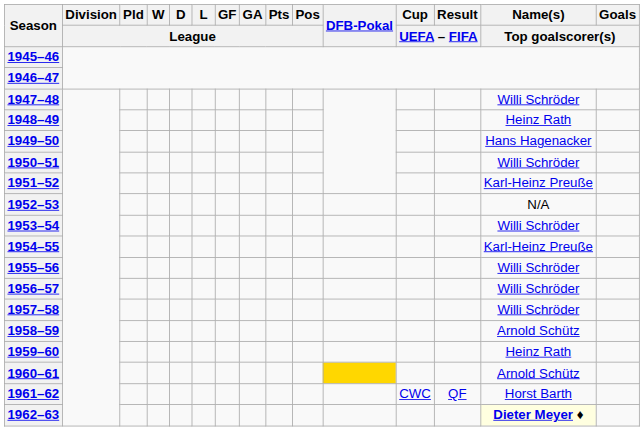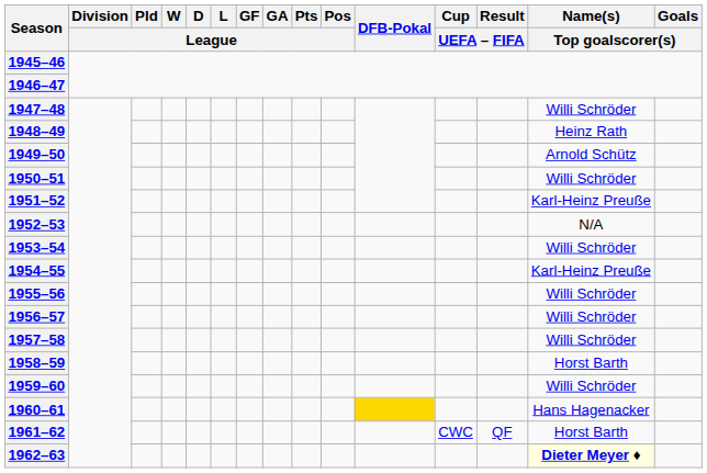 <table class="wikitable sortable" style="text-align: center">
 <tr>
 <th rowspan="2" scope="col">Season</th>
 <th scope="col">Division</th>
 <th style="width:20px;" scope="col">Pld</th>
 <th style="width:20px;" scope="col">W</th>
 <th style="width:20px;" scope="col">D</th>
 <th style="width:20px;" scope="col">L</th>
 <th style="width:20px;" scope="col">GF</th>
 <th style="width:20px;" scope="col">GA</th>
 <th style="width:20px;" scope="col">Pts</th>
 <th style="width:20px;" scope="col">Pos</th>
 <th rowspan="2" scope="col"><a href='#'>DFB-Pokal</a></th>
 <th scope="col">Cup</th>
 <th scope="col">Result</th>
 <th scope="col">Name(s)</th>
 <th scope="col">Goals</th>
 </tr>
 <tr class="unsortable">
 <th colspan="9" scope="col">League</th>
 <th colspan="2" scope="col"><a href='#'>UEFA</a> – <a href='#'>FIFA</a></th>
 <th colspan="2" scope="col">Top goalscorer(s)</th>
 </tr>
 <tr>
 <th scope="row"><a href='#'>1945–46</a></th>
 <td style="text-align:center;" rowspan="2" colspan="14"><em></em></td>
 </tr>
 <tr>
 <th scope="row"><a href='#'>1946–47</a></th>
 </tr>
 <tr>
 <th scope="row"><a href='#'>1947–48</a></th>
 <td style="text-align:left;" rowspan="16"></td>
 <td></td>
 <td></td>
 <td></td>
 <td></td>
 <td></td>
 <td></td>
 <td></td>
 <td></td>
 <td style="color:Grey" rowspan="5"></td>
 <td></td>
 <td></td>
 <td style="text-align:centre"><a href='#'>Willi Schröder</a></td>
 <td></td>
 </tr>
 <tr>
 <th scope="row"><a href='#'>1948–49</a></th>
 <td></td>
 <td></td>
 <td></td>
 <td></td>
 <td></td>
 <td></td>
 <td></td>
 <td></td>
 <td></td>
 <td></td>
 <td style="text-align:centre"><a href='#'>Heinz Rath</a></td>
 <td></td>
 </tr>
 <tr>
 <th scope="row"><a href='#'>1949–50</a></th>
 <td></td>
 <td></td>
 <td></td>
 <td></td>
 <td></td>
 <td></td>
 <td></td>
 <td></td>
 <td></td>
 <td></td>
-<td style="text-align:centre"><a href='#'>Hans Hagenacker</a></td>
+<td style="text-align:centre"><a href='#'>Arnold Schütz</a></td>
 <td></td>
 </tr>
 <tr>
 <th scope="row"><a href='#'>1950–51</a></th>
 <td></td>
 <td></td>
 <td></td>
 <td></td>
 <td></td>
 <td></td>
 <td></td>
 <td></td>
 <td></td>
 <td></td>
 <td style="text-align:centre"><a href='#'>Willi Schröder</a></td>
 <td></td>
 </tr>
 <tr>
 <th scope="row"><a href='#'>1951–52</a></th>
 <td></td>
 <td></td>
 <td></td>
 <td></td>
 <td></td>
 <td></td>
 <td></td>
 <td></td>
 <td></td>
 <td></td>
 <td style="text-align:centre"><a href='#'>Karl-Heinz Preuße</a></td>
 <td></td>
 </tr>
 <tr>
 <th scope="row"><a href='#'>1952–53</a></th>
 <td></td>
 <td></td>
 <td></td>
 <td></td>
 <td></td>
 <td></td>
 <td></td>
 <td></td>
 <td></td>
 <td></td>
 <td></td>
 <td style="text-align:centre">N/A</td>
 <td></td>
 </tr>
 <tr>
 <th scope="row"><a href='#'>1953–54</a></th>
 <td></td>
 <td></td>
 <td></td>
 <td></td>
 <td></td>
 <td></td>
 <td></td>
 <td></td>
 <td></td>
 <td></td>
 <td></td>
 <td style="text-align:centre"><a href='#'>Willi Schröder</a></td>
 <td></td>
 </tr>
 <tr>
 <th scope="row"><a href='#'>1954–55</a></th>
 <td></td>
 <td></td>
 <td></td>
 <td></td>
 <td></td>
 <td></td>
 <td></td>
 <td></td>
 <td></td>
 <td></td>
 <td></td>
 <td style="text-align:centre"><a href='#'>Karl-Heinz Preuße</a></td>
 <td></td>
 </tr>
 <tr>
 <th scope="row"><a href='#'>1955–56</a></th>
 <td></td>
 <td></td>
 <td></td>
 <td></td>
 <td></td>
 <td></td>
 <td></td>
 <td></td>
 <td></td>
 <td></td>
 <td></td>
 <td style="text-align:centre"><a href='#'>Willi Schröder</a></td>
 <td></td>
 </tr>
 <tr>
 <th scope="row"><a href='#'>1956–57</a></th>
 <td></td>
 <td></td>
 <td></td>
 <td></td>
 <td></td>
 <td></td>
 <td></td>
 <td></td>
 <td></td>
 <td></td>
 <td></td>
 <td style="text-align:centre"><a href='#'>Willi Schröder</a></td>
 <td></td>
 </tr>
 <tr>
 <th scope="row"><a href='#'>1957–58</a></th>
 <td></td>
 <td></td>
 <td></td>
 <td></td>
 <td></td>
 <td></td>
 <td></td>
 <td></td>
 <td></td>
 <td></td>
 <td></td>
 <td style="text-align:centre"><a href='#'>Willi Schröder</a></td>
 <td></td>
 </tr>
 <tr>
 <th scope="row"><a href='#'>1958–59</a></th>
 <td></td>
 <td></td>
 <td></td>
 <td></td>
 <td></td>
 <td></td>
 <td></td>
 <td></td>
 <td></td>
 <td></td>
 <td></td>
-<td style="text-align:centre"><a href='#'>Arnold Schütz</a></td>
+<td style="text-align:centre"><a href='#'>Horst Barth</a></td>
 <td></td>
 </tr>
 <tr>
 <th scope="row"><a href='#'>1959–60</a></th>
 <td></td>
 <td></td>
 <td></td>
 <td></td>
 <td></td>
 <td></td>
 <td></td>
 <td></td>
 <td></td>
 <td></td>
 <td></td>
-<td style="text-align:centre"><a href='#'>Heinz Rath</a></td>
+<td style="text-align:centre"><a href='#'>Willi Schröder</a></td>
 <td></td>
 </tr>
 <tr>
 <th scope="row"><a href='#'>1960–61</a></th>
 <td></td>
 <td></td>
 <td></td>
 <td></td>
 <td></td>
 <td></td>
 <td></td>
 <td></td>
 <td style=background:gold></td>
 <td></td>
 <td></td>
-<td style="text-align:centre"><a href='#'>Arnold Schütz</a></td>
+<td style="text-align:centre"><a href='#'>Hans Hagenacker</a></td>
 <td></td>
 </tr>
 <tr>
 <th scope="row"><a href='#'>1961–62</a></th>
 <td></td>
 <td></td>
 <td></td>
 <td></td>
 <td></td>
 <td></td>
 <td></td>
 <td></td>
 <td></td>
 <td><a href='#'>CWC</a></td>
 <td><a href='#'>QF</a></td>
 <td style="text-align:centre"><a href='#'>Horst Barth</a></td>
 <td></td>
 </tr>
 <tr>
 <th scope="row"><a href='#'>1962–63</a></th>
 <td></td>
 <td></td>
 <td></td>
 <td></td>
 <td></td>
 <td></td>
 <td></td>
 <td></td>
 <td></td>
 <td></td>
 <td></td>
 <td style="text-align:centre; background:lightyellow"><strong><a href='#'>Dieter Meyer</a></strong> ♦</td>
 <td></td>
 </tr>
 </table>
